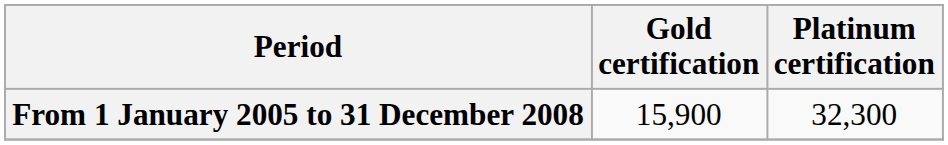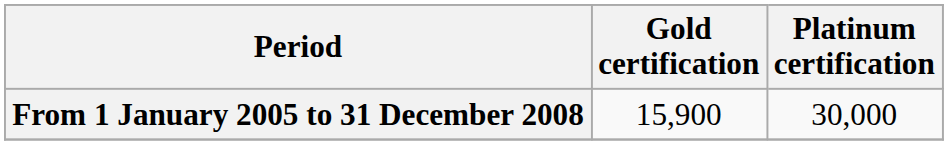 <table class="wikitable plainrowheaders" style="text-align:center;">
 <tr>
 <th>Period</th>
 <th>Gold<br>certification</th>
 <th>Platinum<br>certification</th>
 </tr>
 <tr>
 <th scope="row">From 1 January 2005 to 31 December 2008</th>
 <td>15,900</td>
-<td>32,300</td>
+<td>30,000</td>
 </tr>
 <tr>
 </tr>
 </table>
